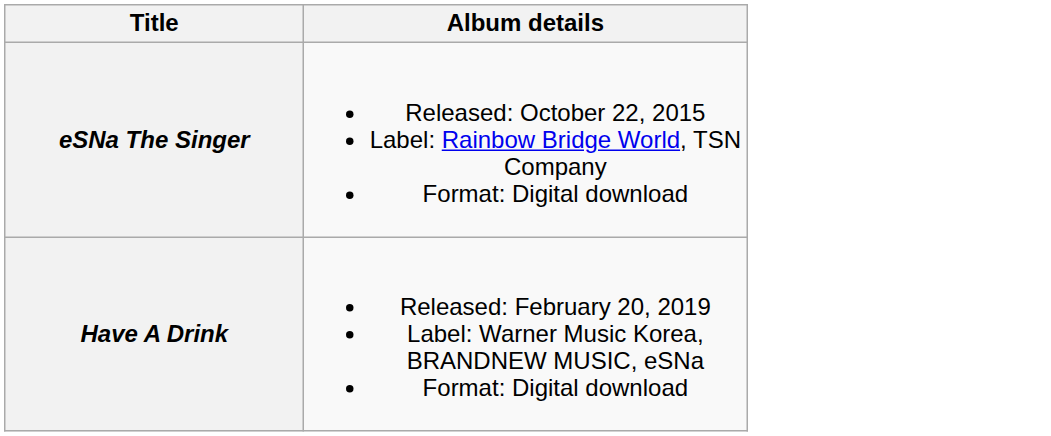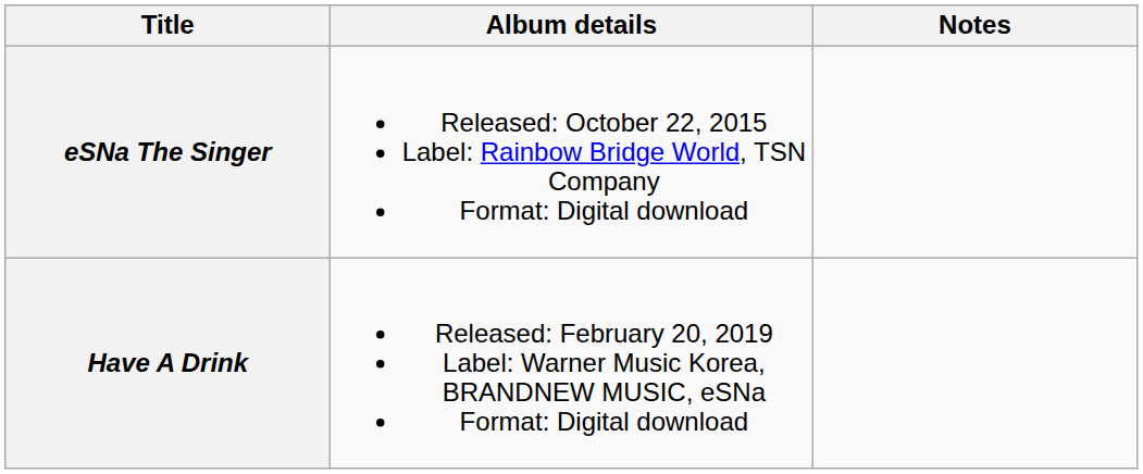 <table class="wikitable plainrowheaders" style="text-align:center;">
 <tr>
 <th rowspan="1" style="width:12em;">Title</th>
 <th rowspan="1" style="width:18em;">Album details</th>
+<th ! rowspan="1" style="width:12em;">Notes</th>
 </tr>
 <tr>
 <th scope="row"><em>eSNa The Singer</em></th>
 <td><br><ul><li>Released: October 22, 2015</li><li>Label: <a href='#'>Rainbow Bridge World</a>, TSN Company</li><li>Format: Digital download</li></ul></td>
+<td><br></td>
 </tr>
 <tr>
 <th scope="row"><em>Have A Drink</em></th>
 <td><br><ul><li>Released: February 20, 2019</li><li>Label: Warner Music Korea, BRANDNEW MUSIC, eSNa</li><li>Format: Digital download</li></ul></td>
+<td><br></td>
 </tr>
 </table>
